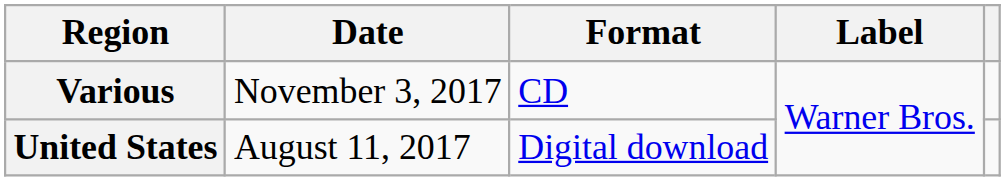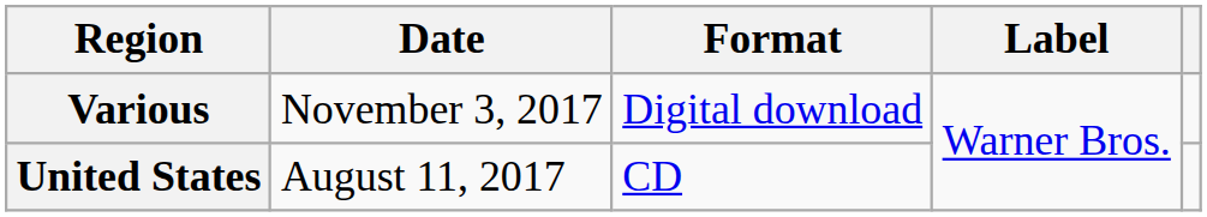 <table class="wikitable plainrowheaders">
 <tr>
 <th scope="col">Region</th>
 <th scope="col">Date</th>
 <th scope="col">Format</th>
 <th scope="col">Label</th>
 <th scope="col"></th>
 </tr>
 <tr>
 <th scope="row">Various</th>
 <td>November 3, 2017</td>
-<td><a href='#'>CD</a></td>
+<td><a href='#'>Digital download</a></td>
 <td rowspan="2"><a href='#'>Warner Bros.</a></td>
 <td></td>
 </tr>
 <tr>
 <th scope="row">United States</th>
 <td>August 11, 2017</td>
-<td><a href='#'>Digital download</a></td>
+<td><a href='#'>CD</a></td>
 <td></td>
 </tr>
 </table>
